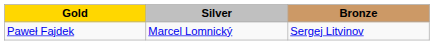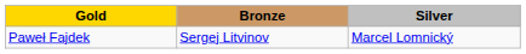 <table class="wikitable" style="text-align:left">
 <tr align="center">
 <td width=200 bgcolor=gold><strong>Gold</strong></td>
+<td width=200 bgcolor=CC9966><strong>Bronze</strong></td>
 <td width=200 bgcolor=silver><strong>Silver</strong></td>
-<td width=200 bgcolor=CC9966><strong>Bronze</strong></td>
 </tr>
 <tr>
 <td><a href='#'>Paweł Fajdek</a><br><em></em></td>
+<td><a href='#'>Sergej Litvinov</a><br><em></em></td>
 <td><a href='#'>Marcel Lomnický</a><br><em></em></td>
-<td><a href='#'>Sergej Litvinov</a><br><em></em></td>
 </tr>
 </table>
